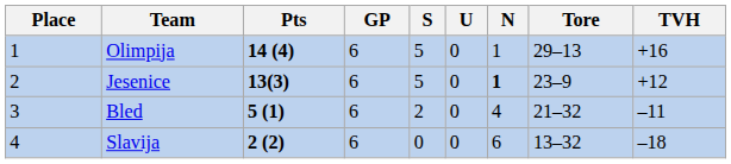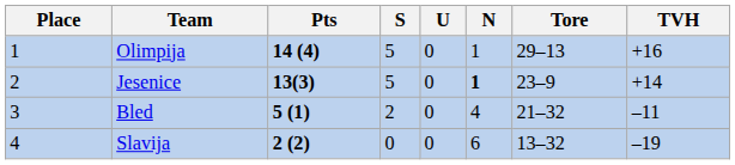 <table class="wikitable" width="600px">
 <tr style="background-color:#c0c0c0;">
 <th>Place</th>
 <th>Team</th>
 <th>Pts</th>
-<th>GP</th>
 <th>S</th>
 <th>U</th>
 <th>N</th>
 <th>Tore</th>
 <th>TVH</th>
 </tr>
 <tr bgcolor="#BCD2EE">
 <td>1</td>
 <td><a href='#'>Olimpija</a></td>
 <td><strong>14 (4)</strong></td>
-<td>6</td>
 <td>5</td>
 <td>0</td>
 <td>1</td>
 <td>29–13</td>
 <td>+16</td>
 </tr>
 <tr bgcolor="#BCD2EE">
 <td>2</td>
 <td><a href='#'>Jesenice</a></td>
 <td><strong>13(3)</strong></td>
-<td>6</td>
 <td>5</td>
 <td>0</td>
 <td><strong>1</strong></td>
 <td>23–9</td>
-<td>+12</td>
+<td>+14</td>
 </tr>
 <tr bgcolor="#BCD2EE">
 <td>3</td>
 <td><a href='#'>Bled</a></td>
 <td><strong>5 (1)</strong></td>
-<td>6</td>
 <td>2</td>
 <td>0</td>
 <td>4</td>
 <td>21–32</td>
 <td>–11</td>
 </tr>
 <tr bgcolor="#BCD2EE">
 <td>4</td>
 <td><a href='#'>Slavija</a></td>
 <td><strong>2 (2)</strong></td>
-<td>6</td>
 <td>0</td>
 <td>0</td>
 <td>6</td>
 <td>13–32</td>
-<td>–18</td>
+<td>–19</td>
 </tr>
 </table>
